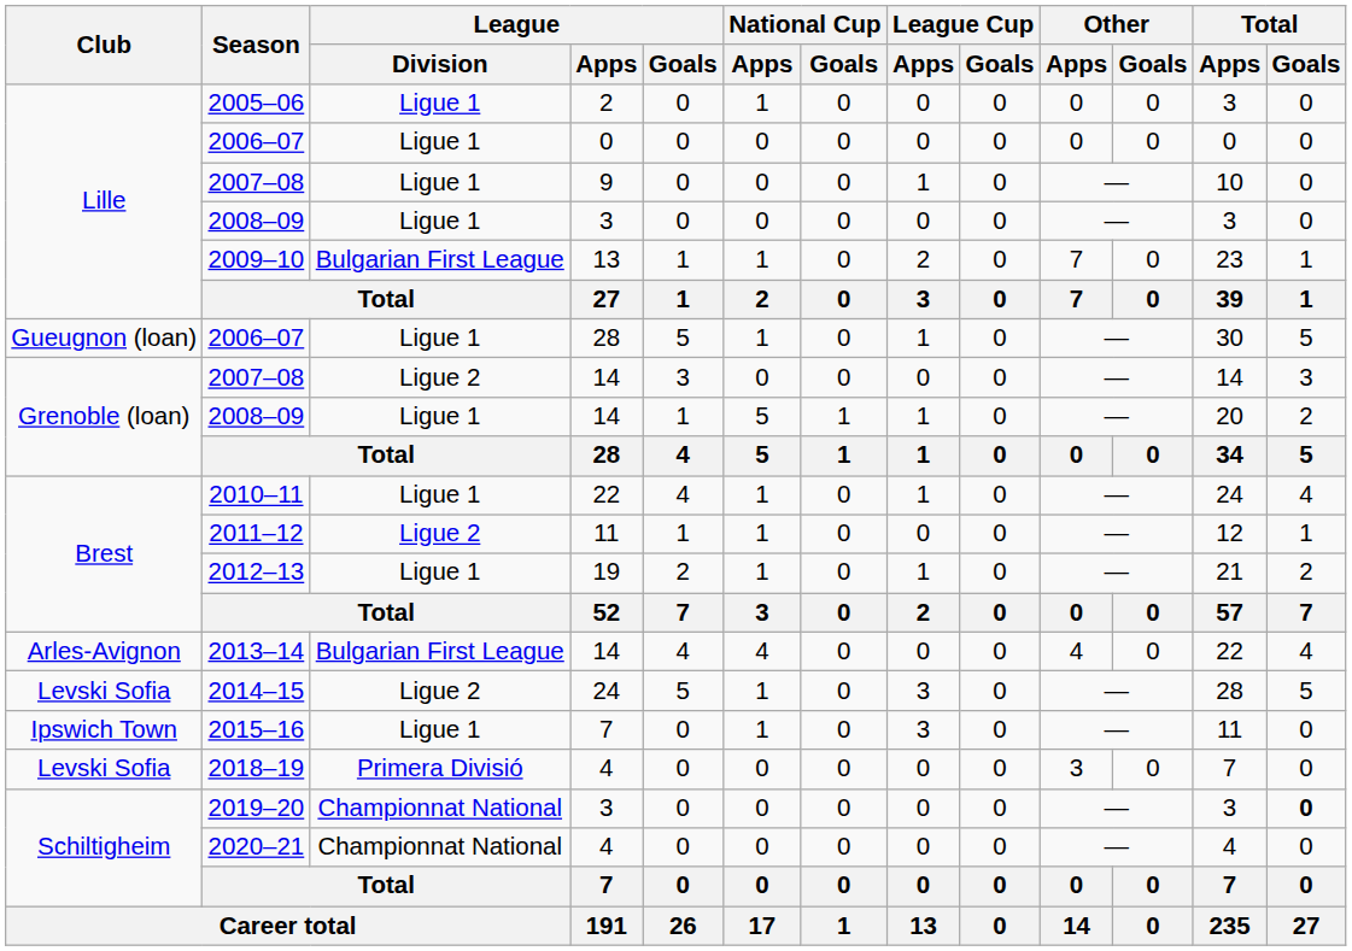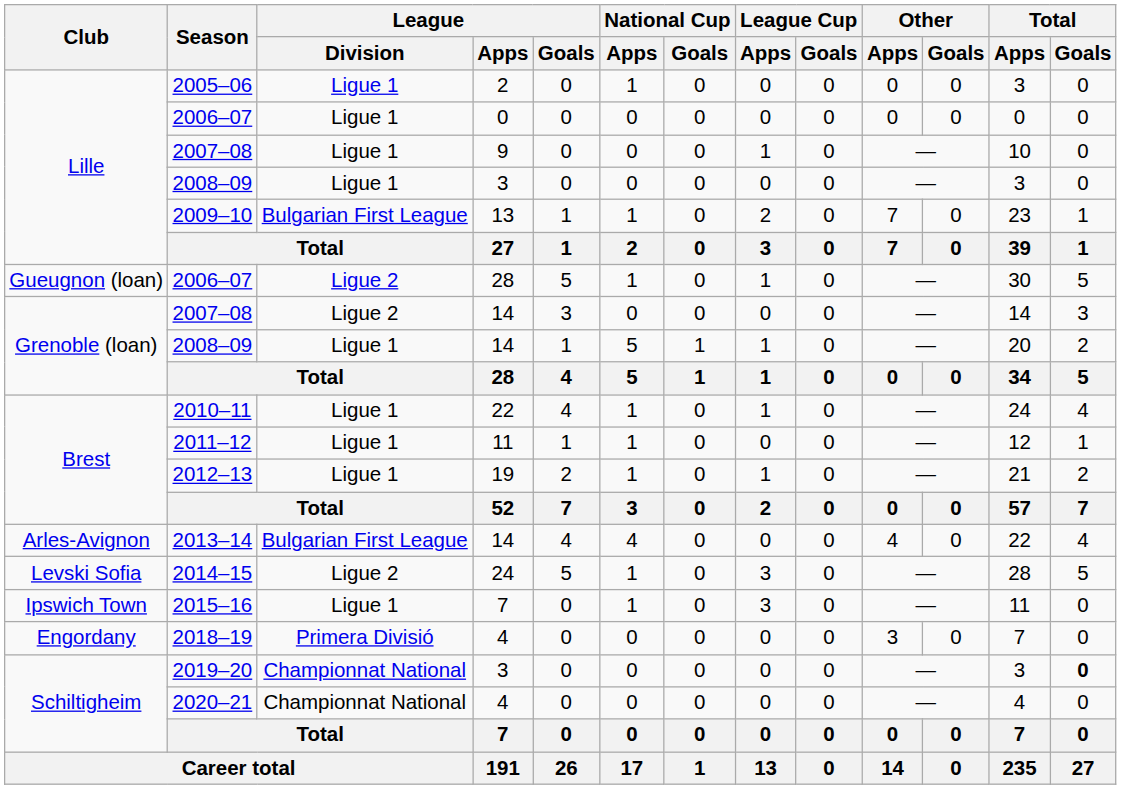 <table class=wikitable style="text-align:center;">
 <tr>
 <th rowspan=2>Club</th>
 <th rowspan=2>Season</th>
 <th colspan=3>League</th>
 <th colspan=2>National Cup</th>
 <th colspan=2>League Cup</th>
 <th colspan=2>Other</th>
 <th colspan=2>Total</th>
 </tr>
 <tr>
 <th>Division</th>
 <th>Apps</th>
 <th>Goals</th>
 <th>Apps</th>
 <th>Goals</th>
 <th>Apps</th>
 <th>Goals</th>
 <th>Apps</th>
 <th>Goals</th>
 <th>Apps</th>
 <th>Goals</th>
 </tr>
 <tr>
 <td rowspan=6><a href='#'>Lille</a></td>
 <td><a href='#'>2005–06</a></td>
 <td><a href='#'>Ligue 1</a></td>
 <td>2</td>
 <td>0</td>
 <td>1</td>
 <td>0</td>
 <td>0</td>
 <td>0</td>
 <td>0</td>
 <td>0</td>
 <td>3</td>
 <td>0</td>
 </tr>
 <tr>
 <td><a href='#'>2006–07</a></td>
 <td>Ligue 1</td>
 <td>0</td>
 <td>0</td>
 <td>0</td>
 <td>0</td>
 <td>0</td>
 <td>0</td>
 <td>0</td>
 <td>0</td>
 <td>0</td>
 <td>0</td>
 </tr>
 <tr>
 <td><a href='#'>2007–08</a></td>
 <td>Ligue 1</td>
 <td>9</td>
 <td>0</td>
 <td>0</td>
 <td>0</td>
 <td>1</td>
 <td>0</td>
 <td colspan="2">—</td>
 <td>10</td>
 <td>0</td>
 </tr>
 <tr>
 <td><a href='#'>2008–09</a></td>
 <td>Ligue 1</td>
 <td>3</td>
 <td>0</td>
 <td>0</td>
 <td>0</td>
 <td>0</td>
 <td>0</td>
 <td colspan="2">—</td>
 <td>3</td>
 <td>0</td>
 </tr>
 <tr>
 <td><a href='#'>2009–10</a></td>
 <td><a href='#'>Bulgarian First League</a></td>
 <td>13</td>
 <td>1</td>
 <td>1</td>
 <td>0</td>
 <td>2</td>
 <td>0</td>
 <td>7</td>
 <td>0</td>
 <td>23</td>
 <td>1</td>
 </tr>
 <tr>
 <th colspan=2>Total</th>
 <th>27</th>
 <th>1</th>
 <th>2</th>
 <th>0</th>
 <th>3</th>
 <th>0</th>
 <th>7</th>
 <th>0</th>
 <th>39</th>
 <th>1</th>
 </tr>
 <tr>
 <td><a href='#'>Gueugnon</a> (loan)</td>
 <td><a href='#'>2006–07</a></td>
-<td>Ligue 1</td>
+<td><a href='#'>Ligue 2</a></td>
 <td>28</td>
 <td>5</td>
 <td>1</td>
 <td>0</td>
 <td>1</td>
 <td>0</td>
 <td colspan="2">—</td>
 <td>30</td>
 <td>5</td>
 </tr>
 <tr>
 <td rowspan=3><a href='#'>Grenoble</a> (loan)</td>
 <td><a href='#'>2007–08</a></td>
 <td>Ligue 2</td>
 <td>14</td>
 <td>3</td>
 <td>0</td>
 <td>0</td>
 <td>0</td>
 <td>0</td>
 <td colspan="2">—</td>
 <td>14</td>
 <td>3</td>
 </tr>
 <tr>
 <td><a href='#'>2008–09</a></td>
 <td>Ligue 1</td>
 <td>14</td>
 <td>1</td>
 <td>5</td>
 <td>1</td>
 <td>1</td>
 <td>0</td>
 <td colspan="2">—</td>
 <td>20</td>
 <td>2</td>
 </tr>
 <tr>
 <th colspan=2>Total</th>
 <th>28</th>
 <th>4</th>
 <th>5</th>
 <th>1</th>
 <th>1</th>
 <th>0</th>
 <th>0</th>
 <th>0</th>
 <th>34</th>
 <th>5</th>
 </tr>
 <tr>
 <td rowspan=4><a href='#'>Brest</a></td>
 <td><a href='#'>2010–11</a></td>
 <td>Ligue 1</td>
 <td>22</td>
 <td>4</td>
 <td>1</td>
 <td>0</td>
 <td>1</td>
 <td>0</td>
 <td colspan="2">—</td>
 <td>24</td>
 <td>4</td>
 </tr>
 <tr>
 <td><a href='#'>2011–12</a></td>
-<td><a href='#'>Ligue 2</a></td>
+<td>Ligue 1</td>
 <td>11</td>
 <td>1</td>
 <td>1</td>
 <td>0</td>
 <td>0</td>
 <td>0</td>
 <td colspan="2">—</td>
 <td>12</td>
 <td>1</td>
 </tr>
 <tr>
 <td><a href='#'>2012–13</a></td>
 <td>Ligue 1</td>
 <td>19</td>
 <td>2</td>
 <td>1</td>
 <td>0</td>
 <td>1</td>
 <td>0</td>
 <td colspan="2">—</td>
 <td>21</td>
 <td>2</td>
 </tr>
 <tr>
 <th colspan=2>Total</th>
 <th>52</th>
 <th>7</th>
 <th>3</th>
 <th>0</th>
 <th>2</th>
 <th>0</th>
 <th>0</th>
 <th>0</th>
 <th>57</th>
 <th>7</th>
 </tr>
 <tr>
 <td><a href='#'>Arles-Avignon</a></td>
 <td><a href='#'>2013–14</a></td>
 <td><a href='#'>Bulgarian First League</a></td>
 <td>14</td>
 <td>4</td>
 <td>4</td>
 <td>0</td>
 <td>0</td>
 <td>0</td>
 <td>4</td>
 <td>0</td>
 <td>22</td>
 <td>4</td>
 </tr>
 <tr>
 <td><a href='#'>Levski Sofia</a></td>
 <td><a href='#'>2014–15</a></td>
 <td>Ligue 2</td>
 <td>24</td>
 <td>5</td>
 <td>1</td>
 <td>0</td>
 <td>3</td>
 <td>0</td>
 <td colspan="2">—</td>
 <td>28</td>
 <td>5</td>
 </tr>
 <tr>
 <td><a href='#'>Ipswich Town</a></td>
 <td><a href='#'>2015–16</a></td>
 <td>Ligue 1</td>
 <td>7</td>
 <td>0</td>
 <td>1</td>
 <td>0</td>
 <td>3</td>
 <td>0</td>
 <td colspan="2">—</td>
 <td>11</td>
 <td>0</td>
 </tr>
 <tr>
-<td><a href='#'>Levski Sofia</a></td>
+<td><a href='#'>Engordany</a></td>
 <td><a href='#'>2018–19</a></td>
 <td><a href='#'>Primera Divisió</a></td>
 <td>4</td>
 <td>0</td>
 <td>0</td>
 <td>0</td>
 <td>0</td>
 <td>0</td>
 <td>3</td>
 <td>0</td>
 <td>7</td>
 <td>0</td>
 </tr>
 <tr>
 <td rowspan=3><a href='#'>Schiltigheim</a></td>
 <td><a href='#'>2019–20</a></td>
 <td><a href='#'>Championnat National</a></td>
 <td>3</td>
 <td>0</td>
 <td>0</td>
 <td>0</td>
 <td>0</td>
 <td>0</td>
 <td colspan="2">—</td>
 <td>3</td>
 <td><strong>0</strong></td>
 </tr>
 <tr>
 <td><a href='#'>2020–21</a></td>
 <td>Championnat National</td>
 <td>4</td>
 <td>0</td>
 <td>0</td>
 <td>0</td>
 <td>0</td>
 <td>0</td>
 <td colspan="2">—</td>
 <td>4</td>
 <td>0</td>
 </tr>
 <tr>
 <th colspan=2>Total</th>
 <th>7</th>
 <th>0</th>
 <th>0</th>
 <th>0</th>
 <th>0</th>
 <th>0</th>
 <th>0</th>
 <th>0</th>
 <th>7</th>
 <th>0</th>
 </tr>
 <tr>
 <th colspan=3>Career total</th>
 <th>191</th>
 <th>26</th>
 <th>17</th>
 <th>1</th>
 <th>13</th>
 <th>0</th>
 <th>14</th>
 <th>0</th>
 <th>235</th>
 <th>27</th>
 </tr>
 </table>
